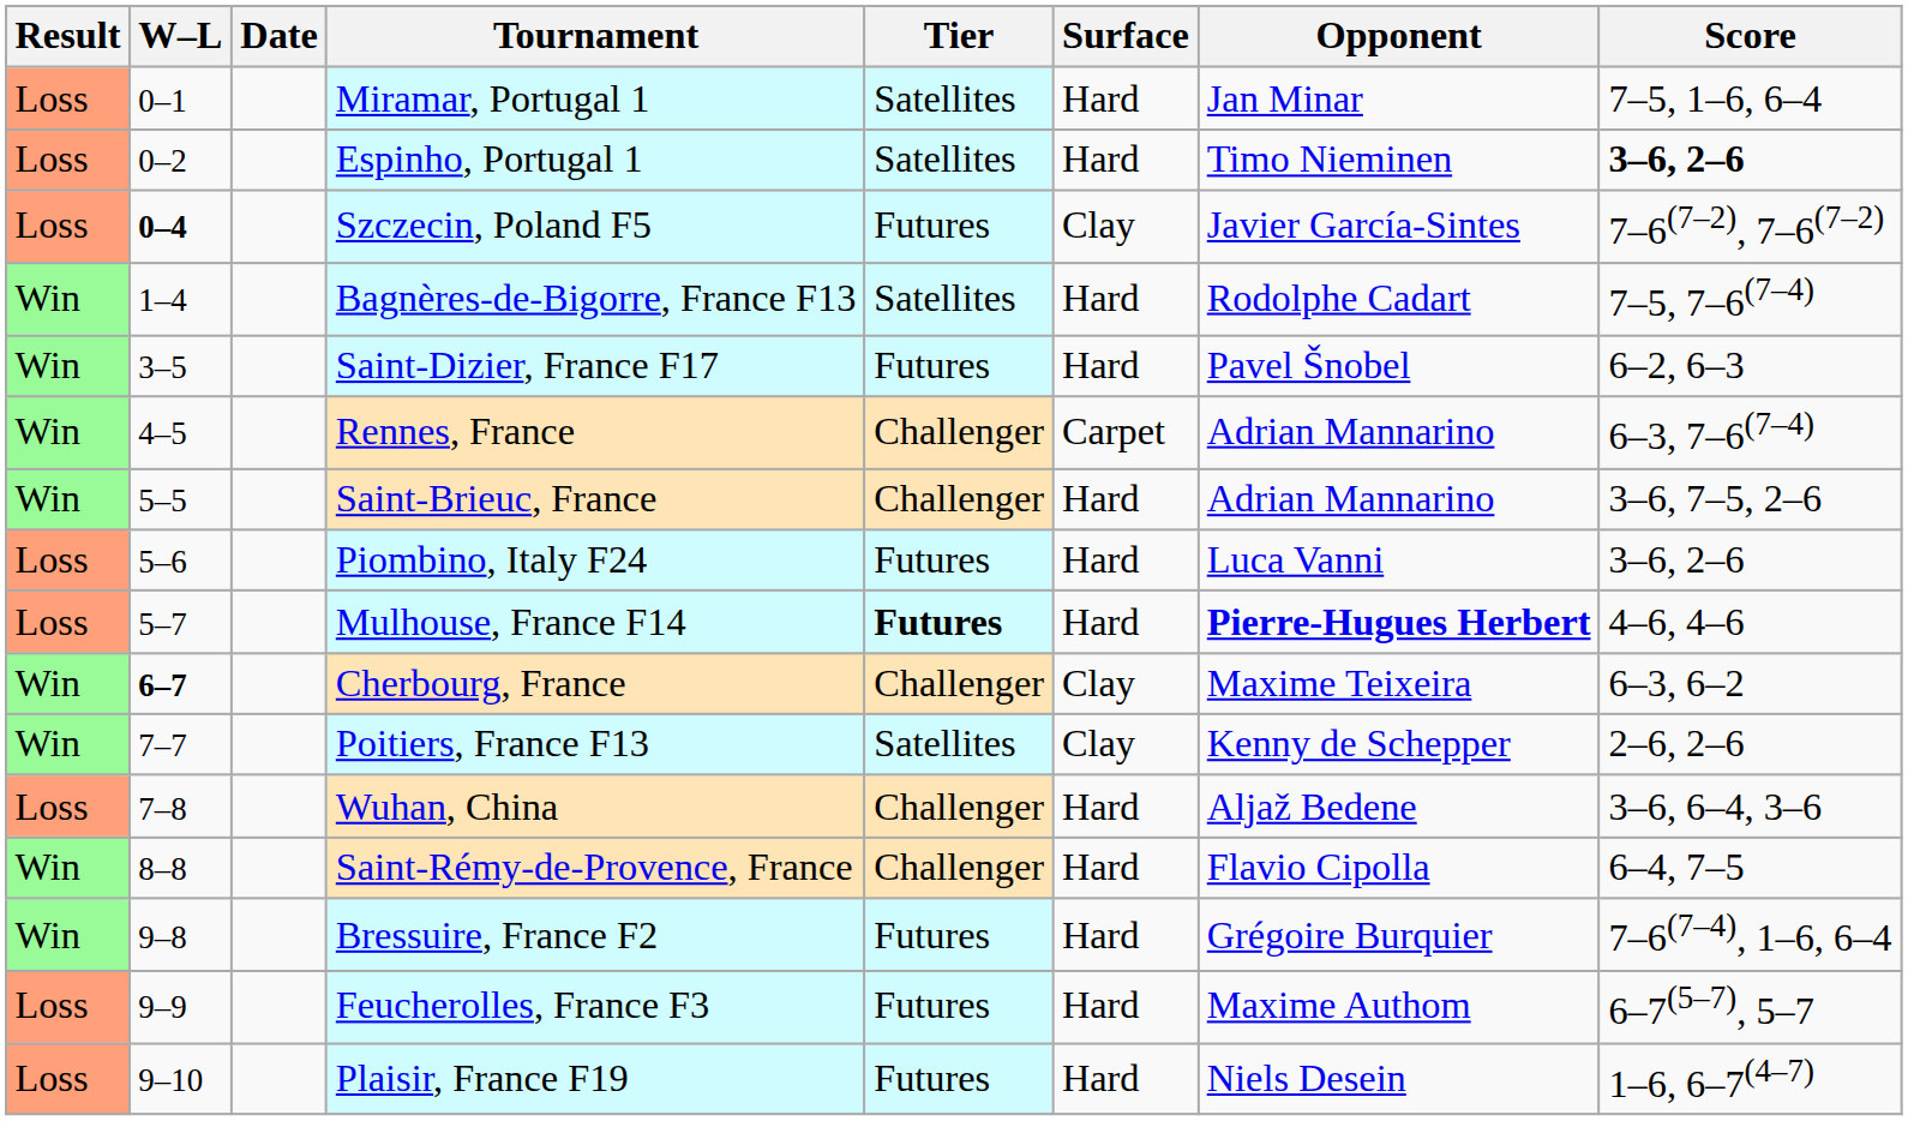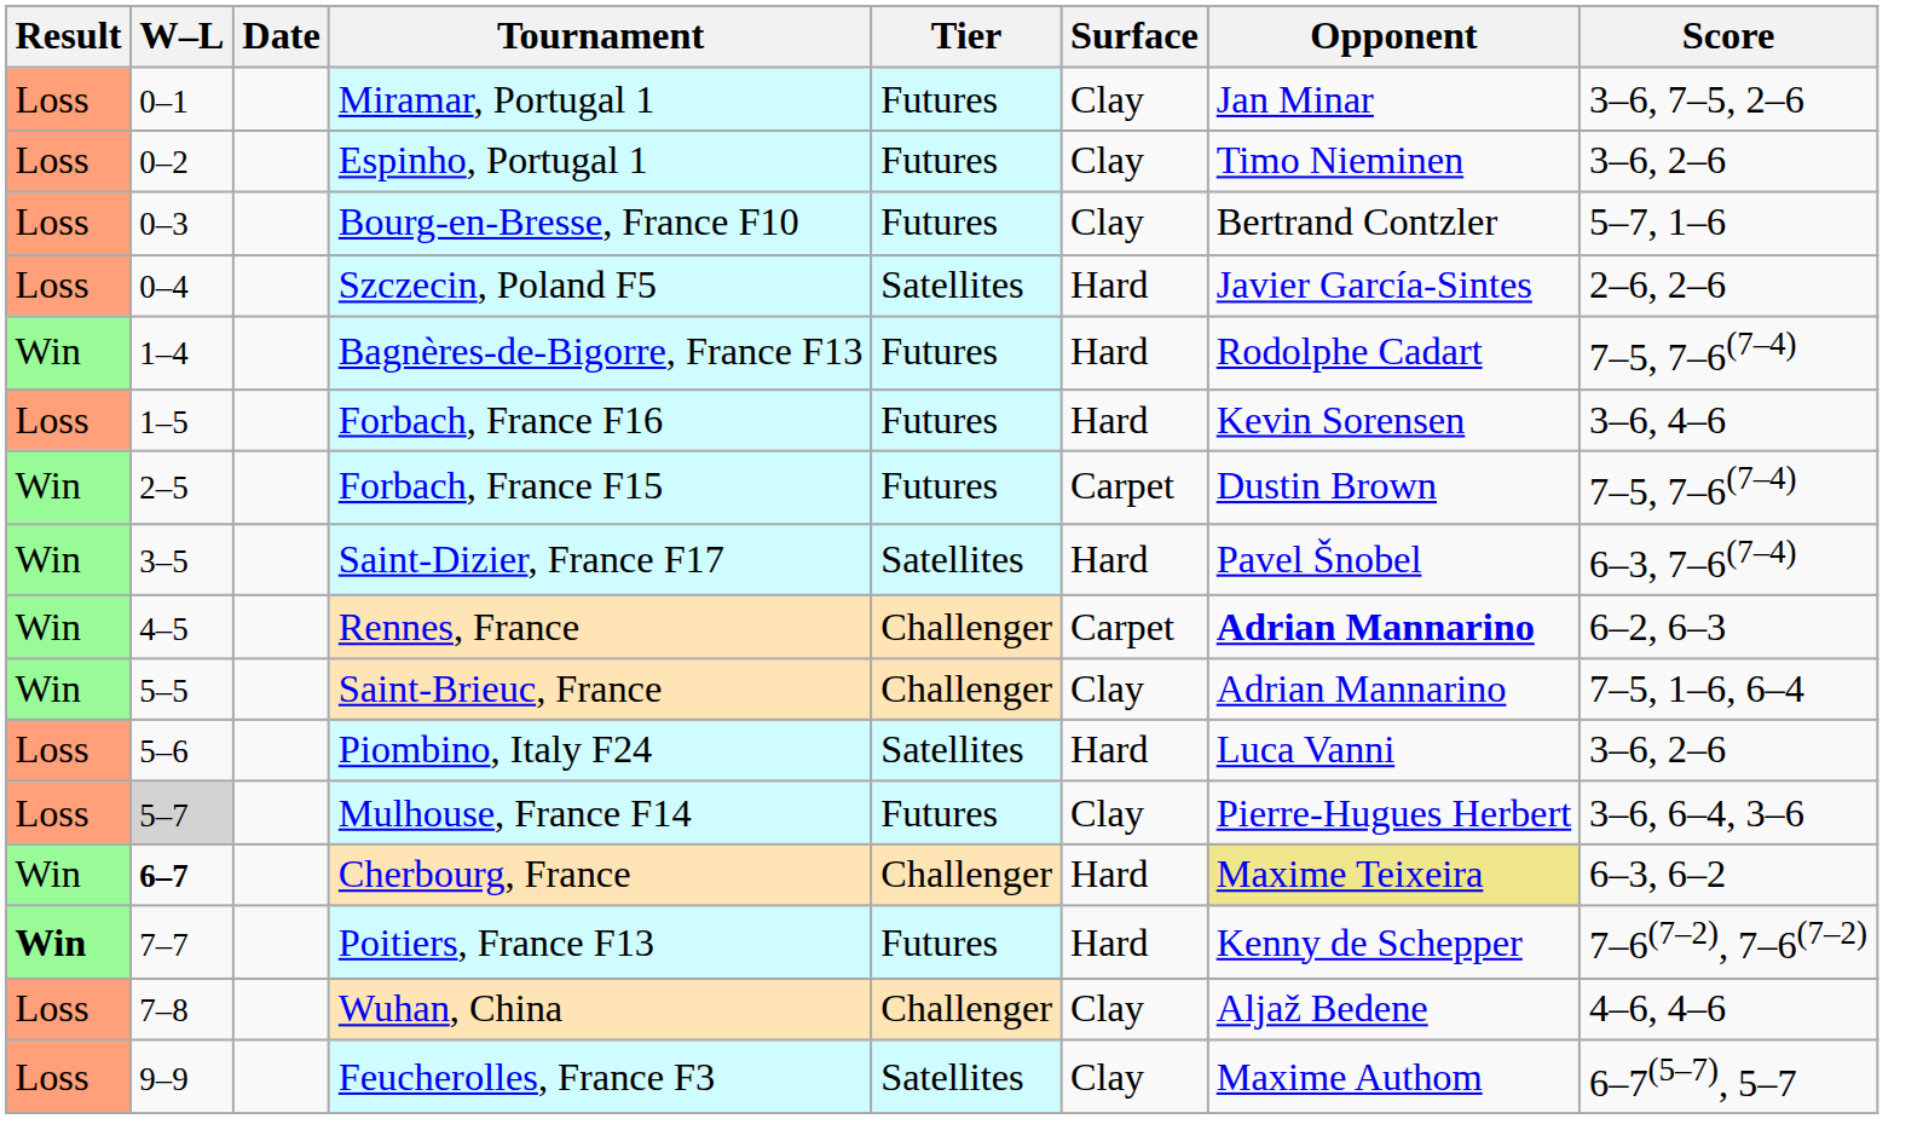 <table class="sortable wikitable">
 <tr>
 <th>Result</th>
 <th class="unsortable">W–L</th>
 <th>Date</th>
 <th>Tournament</th>
 <th>Tier</th>
 <th>Surface</th>
 <th>Opponent</th>
 <th class="unsortable">Score</th>
 </tr>
 <tr>
 <td bgcolor=FFA07A>Loss</td>
 <td><small>0–1</small></td>
 <td></td>
 <td style=background:#cffcff><a href='#'>Miramar</a>, Portugal 1</td>
-<td style=background:#cffcff>Satellites</td>
-<td>Hard</td>
+<td style=background:#cffcff>Futures</td>
+<td>Clay</td>
 <td> <a href='#'>Jan Minar</a></td>
-<td>7–5, 1–6, 6–4</td>
+<td>3–6, 7–5, 2–6</td>
 </tr>
 <tr>
 <td bgcolor=FFA07A>Loss</td>
 <td><small>0–2</small></td>
 <td></td>
 <td style=background:#cffcff><a href='#'>Espinho</a>, Portugal 1</td>
-<td style=background:#cffcff>Satellites</td>
-<td>Hard</td>
+<td style=background:#cffcff>Futures</td>
+<td>Clay</td>
 <td> <a href='#'>Timo Nieminen</a></td>
-<td><strong>3–6, 2–6</strong></td>
+<td>3–6, 2–6</td>
 </tr>
 <tr>
 <td bgcolor=FFA07A>Loss</td>
-<td><strong><small>0–4</small></strong></td>
+<td><small>0–3</small></td>
+<td></td>
+<td style=background:#cffcff><a href='#'>Bourg-en-Bresse</a>, France F10</td>
+<td style=background:#cffcff>Futures</td>
+<td>Clay</td>
+<td> Bertrand Contzler</td>
+<td>5–7, 1–6</td>
+</tr>
+<tr>
+<td bgcolor=FFA07A>Loss</td>
+<td><small>0–4</small></td>
 <td></td>
 <td style=background:#cffcff><a href='#'>Szczecin</a>, Poland F5</td>
-<td style=background:#cffcff>Futures</td>
-<td>Clay</td>
+<td style=background:#cffcff>Satellites</td>
+<td>Hard</td>
 <td> <a href='#'>Javier García-Sintes</a></td>
-<td>7–6<sup>(7–2)</sup>, 7–6<sup>(7–2)</sup></td>
+<td>2–6, 2–6</td>
 </tr>
 <tr>
 <td bgcolor=98FB98>Win</td>
 <td><small>1–4</small></td>
 <td></td>
 <td style=background:#cffcff><a href='#'>Bagnères-de-Bigorre</a>, France F13</td>
-<td style=background:#cffcff>Satellites</td>
+<td style=background:#cffcff>Futures</td>
 <td>Hard</td>
 <td> <a href='#'>Rodolphe Cadart</a></td>
+<td>7–5, 7–6<sup>(7–4)</sup></td>
+</tr>
+<tr>
+<td bgcolor=FFA07A>Loss</td>
+<td><small>1–5</small></td>
+<td></td>
+<td style=background:#cffcff><a href='#'>Forbach</a>, France F16</td>
+<td style=background:#cffcff>Futures</td>
+<td>Hard</td>
+<td> <a href='#'>Kevin Sorensen</a></td>
+<td>3–6, 4–6</td>
+</tr>
+<tr>
+<td bgcolor=98FB98>Win</td>
+<td><small>2–5</small></td>
+<td></td>
+<td style=background:#cffcff><a href='#'>Forbach</a>, France F15</td>
+<td style=background:#cffcff>Futures</td>
+<td>Carpet</td>
+<td> <a href='#'>Dustin Brown</a></td>
 <td>7–5, 7–6<sup>(7–4)</sup></td>
 </tr>
 <tr>
 <td bgcolor=98FB98>Win</td>
 <td><small>3–5</small></td>
 <td></td>
 <td style=background:#cffcff><a href='#'>Saint-Dizier</a>, France F17</td>
-<td style=background:#cffcff>Futures</td>
+<td style=background:#cffcff>Satellites</td>
 <td>Hard</td>
 <td> <a href='#'>Pavel Šnobel</a></td>
-<td>6–2, 6–3</td>
+<td>6–3, 7–6<sup>(7–4)</sup></td>
 </tr>
 <tr>
 <td bgcolor=98FB98>Win</td>
 <td><small>4–5</small></td>
 <td></td>
 <td style=background:moccasin><a href='#'>Rennes</a>, France</td>
 <td style=background:moccasin>Challenger</td>
 <td>Carpet</td>
-<td> <a href='#'>Adrian Mannarino</a></td>
-<td>6–3, 7–6<sup>(7–4)</sup></td>
+<td><strong> <a href='#'>Adrian Mannarino</a></strong></td>
+<td>6–2, 6–3</td>
 </tr>
 <tr>
 <td bgcolor=98FB98>Win</td>
 <td><small>5–5</small></td>
 <td></td>
 <td style=background:moccasin><a href='#'>Saint-Brieuc</a>, France</td>
 <td style=background:moccasin>Challenger</td>
-<td>Hard</td>
+<td>Clay</td>
 <td> <a href='#'>Adrian Mannarino</a></td>
-<td>3–6, 7–5, 2–6</td>
+<td>7–5, 1–6, 6–4</td>
 </tr>
 <tr>
 <td bgcolor=FFA07A>Loss</td>
 <td><small>5–6</small></td>
 <td></td>
 <td style=background:#cffcff><a href='#'>Piombino</a>, Italy F24</td>
-<td style=background:#cffcff>Futures</td>
+<td style=background:#cffcff>Satellites</td>
 <td>Hard</td>
 <td> <a href='#'>Luca Vanni</a></td>
 <td>3–6, 2–6</td>
 </tr>
 <tr>
 <td bgcolor=FFA07A>Loss</td>
-<td><small>5–7</small></td>
+<td style="background: lightgrey;"><small>5–7</small></td>
 <td></td>
 <td style=background:#cffcff><a href='#'>Mulhouse</a>, France F14</td>
-<td style=background:#cffcff><strong>Futures</strong></td>
-<td>Hard</td>
-<td><strong> <a href='#'>Pierre-Hugues Herbert</a></strong></td>
-<td>4–6, 4–6</td>
+<td style=background:#cffcff>Futures</td>
+<td>Clay</td>
+<td> <a href='#'>Pierre-Hugues Herbert</a></td>
+<td>3–6, 6–4, 3–6</td>
 </tr>
 <tr>
 <td bgcolor=98FB98>Win</td>
 <td><strong><small>6–7</small></strong></td>
 <td></td>
 <td style=background:moccasin><a href='#'>Cherbourg</a>, France</td>
 <td style=background:moccasin>Challenger</td>
-<td>Clay</td>
-<td> <a href='#'>Maxime Teixeira</a></td>
+<td>Hard</td>
+<td style="background: khaki;"> <a href='#'>Maxime Teixeira</a></td>
 <td>6–3, 6–2</td>
 </tr>
 <tr>
-<td bgcolor=98FB98>Win</td>
+<td bgcolor=98FB98><strong>Win</strong></td>
 <td><small>7–7</small></td>
 <td></td>
 <td style=background:#cffcff><a href='#'>Poitiers</a>, France F13</td>
-<td style=background:#cffcff>Satellites</td>
-<td>Clay</td>
+<td style=background:#cffcff>Futures</td>
+<td>Hard</td>
 <td> <a href='#'>Kenny de Schepper</a></td>
-<td>2–6, 2–6</td>
+<td>7–6<sup>(7–2)</sup>, 7–6<sup>(7–2)</sup></td>
 </tr>
 <tr>
 <td bgcolor=FFA07A>Loss</td>
 <td><small>7–8</small></td>
 <td></td>
 <td style=background:moccasin><a href='#'>Wuhan</a>, China</td>
 <td style=background:moccasin>Challenger</td>
-<td>Hard</td>
+<td>Clay</td>
 <td> <a href='#'>Aljaž Bedene</a></td>
-<td>3–6, 6–4, 3–6</td>
-</tr>
-<tr>
-<td bgcolor=98FB98>Win</td>
-<td><small>8–8</small></td>
-<td></td>
-<td style=background:moccasin><a href='#'>Saint-Rémy-de-Provence</a>, France</td>
-<td style=background:moccasin>Challenger</td>
-<td>Hard</td>
-<td> <a href='#'>Flavio Cipolla</a></td>
-<td>6–4, 7–5</td>
-</tr>
-<tr>
-<td bgcolor=98FB98>Win</td>
-<td><small>9–8</small></td>
-<td></td>
-<td style=background:#cffcff><a href='#'>Bressuire</a>, France F2</td>
-<td style=background:#cffcff>Futures</td>
-<td>Hard</td>
-<td> <a href='#'>Grégoire Burquier</a></td>
-<td>7–6<sup>(7–4)</sup>, 1–6, 6–4</td>
+<td>4–6, 4–6</td>
 </tr>
 <tr>
 <td bgcolor=FFA07A>Loss</td>
 <td><small>9–9</small></td>
 <td></td>
 <td style=background:#cffcff><a href='#'>Feucherolles</a>, France F3</td>
-<td style=background:#cffcff>Futures</td>
-<td>Hard</td>
+<td style=background:#cffcff>Satellites</td>
+<td>Clay</td>
 <td> <a href='#'>Maxime Authom</a></td>
 <td>6–7<sup>(5–7)</sup>, 5–7</td>
 </tr>
-<tr>
-<td bgcolor=FFA07A>Loss</td>
-<td><small>9–10</small></td>
-<td></td>
-<td style=background:#cffcff><a href='#'>Plaisir</a>, France F19</td>
-<td style=background:#cffcff>Futures</td>
-<td>Hard</td>
-<td> <a href='#'>Niels Desein</a></td>
-<td>1–6, 6–7<sup>(4–7)</sup></td>
-</tr>
 </table>
